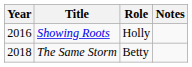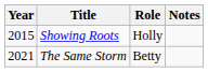 <table class="wikitable sortable">
 <tr>
 <th>Year</th>
 <th>Title</th>
 <th>Role</th>
 <th>Notes</th>
 </tr>
 <tr>
-<td>2016</td>
+<td>2015</td>
 <td><em><a href='#'>Showing Roots</a></em></td>
 <td>Holly</td>
 <td></td>
 </tr>
 <tr>
-<td>2018</td>
+<td>2021</td>
 <td><em>The Same Storm</em></td>
 <td>Betty</td>
 <td></td>
 </tr>
 </table>
